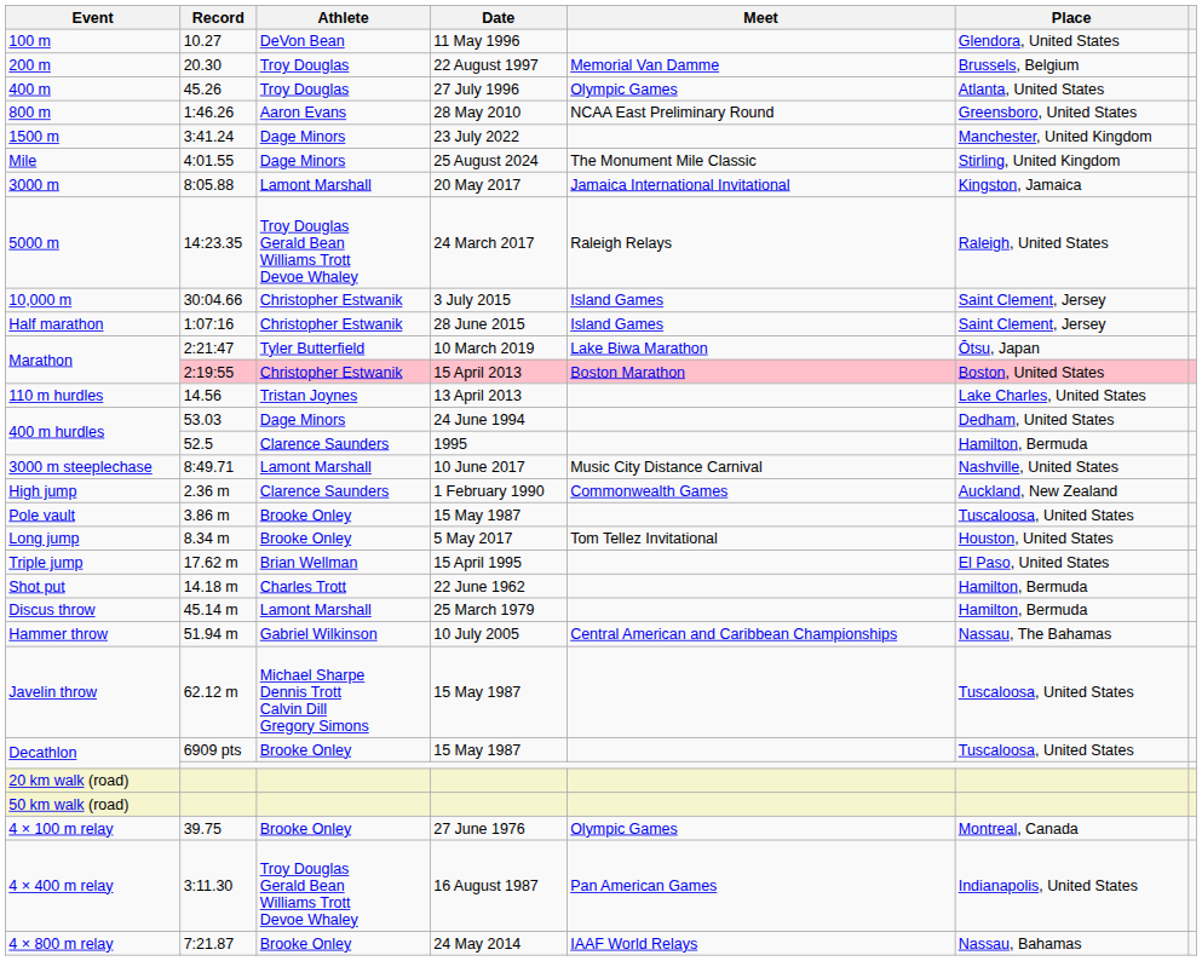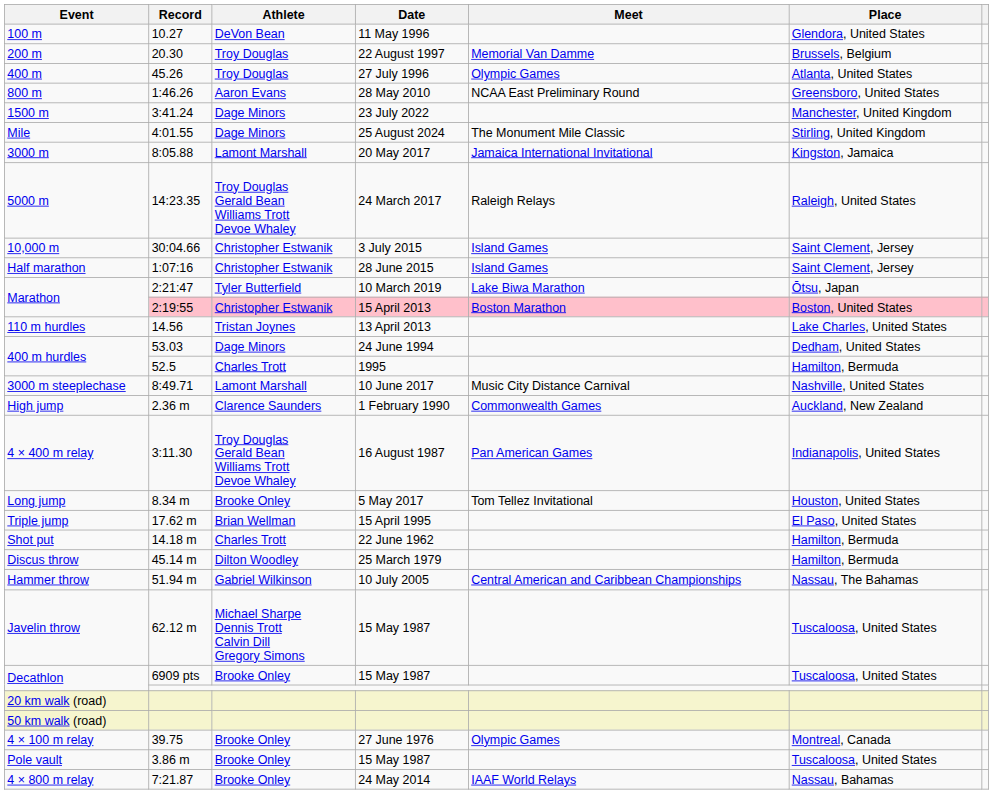 <table class="wikitable" style="font-size:95%; width: 95%;">
 <tr>
 <th>Event</th>
 <th>Record</th>
 <th>Athlete</th>
 <th>Date</th>
 <th>Meet</th>
 <th>Place</th>
 <th></th>
 </tr>
 <tr>
 <td><a href='#'>100 m</a></td>
 <td>10.27 </td>
 <td><a href='#'>DeVon Bean</a></td>
 <td>11 May 1996</td>
 <td></td>
 <td><a href='#'>Glendora</a>, United States</td>
 <td></td>
 </tr>
 <tr>
 <td><a href='#'>200 m</a></td>
 <td>20.30 </td>
 <td><a href='#'>Troy Douglas</a></td>
 <td>22 August 1997</td>
 <td><a href='#'>Memorial Van Damme</a></td>
 <td><a href='#'>Brussels</a>, Belgium</td>
 <td></td>
 </tr>
 <tr>
 <td><a href='#'>400 m</a></td>
 <td>45.26</td>
 <td><a href='#'>Troy Douglas</a></td>
 <td>27 July 1996</td>
 <td><a href='#'>Olympic Games</a></td>
 <td><a href='#'>Atlanta</a>, United States</td>
 <td></td>
 </tr>
 <tr>
 <td><a href='#'>800 m</a></td>
 <td>1:46.26</td>
 <td><a href='#'>Aaron Evans</a></td>
 <td>28 May 2010</td>
 <td>NCAA East Preliminary Round</td>
 <td><a href='#'>Greensboro</a>, United States</td>
 <td></td>
 </tr>
 <tr>
 <td><a href='#'>1500 m</a></td>
 <td>3:41.24</td>
 <td><a href='#'>Dage Minors</a></td>
 <td>23 July 2022</td>
 <td></td>
 <td><a href='#'>Manchester</a>, United Kingdom</td>
 <td></td>
 </tr>
 <tr>
 <td><a href='#'>Mile</a></td>
 <td>4:01.55</td>
 <td><a href='#'>Dage Minors</a></td>
 <td>25 August 2024</td>
 <td>The Monument Mile Classic</td>
 <td><a href='#'>Stirling</a>, United Kingdom</td>
 <td></td>
 </tr>
 <tr>
 <td><a href='#'>3000 m</a></td>
 <td>8:05.88</td>
 <td><a href='#'>Lamont Marshall</a></td>
 <td>20 May 2017</td>
 <td><a href='#'>Jamaica International Invitational</a></td>
 <td><a href='#'>Kingston</a>, Jamaica</td>
 <td></td>
 </tr>
 <tr>
 <td><a href='#'>5000 m</a></td>
 <td>14:23.35</td>
 <td><br><a href='#'>Troy Douglas</a><br><a href='#'>Gerald Bean</a><br><a href='#'>Williams Trott</a><br><a href='#'>Devoe Whaley</a></td>
 <td>24 March 2017</td>
 <td>Raleigh Relays</td>
 <td><a href='#'>Raleigh</a>, United States</td>
 <td></td>
 </tr>
 <tr>
 <td><a href='#'>10,000 m</a></td>
 <td>30:04.66</td>
 <td><a href='#'>Christopher Estwanik</a></td>
 <td>3 July 2015</td>
 <td><a href='#'>Island Games</a></td>
 <td><a href='#'>Saint Clement</a>, Jersey</td>
 <td></td>
 </tr>
 <tr>
 <td><a href='#'>Half marathon</a></td>
 <td>1:07:16</td>
 <td><a href='#'>Christopher Estwanik</a></td>
 <td>28 June 2015</td>
 <td><a href='#'>Island Games</a></td>
 <td><a href='#'>Saint Clement</a>, Jersey</td>
 <td></td>
 </tr>
 <tr>
 <td rowspan=2><a href='#'>Marathon</a></td>
 <td>2:21:47</td>
 <td><a href='#'>Tyler Butterfield</a></td>
 <td>10 March 2019</td>
 <td><a href='#'>Lake Biwa Marathon</a></td>
 <td><a href='#'>Ōtsu</a>, Japan</td>
 <td></td>
 </tr>
 <tr style="background:pink">
 <td>2:19:55</td>
 <td><a href='#'>Christopher Estwanik</a></td>
 <td>15 April 2013</td>
 <td><a href='#'>Boston Marathon</a></td>
 <td><a href='#'>Boston</a>, United States</td>
 <td></td>
 </tr>
 <tr>
 <td><a href='#'>110 m hurdles</a></td>
 <td>14.56 </td>
 <td><a href='#'>Tristan Joynes</a></td>
 <td>13 April 2013</td>
 <td></td>
 <td><a href='#'>Lake Charles</a>, United States</td>
 <td></td>
 </tr>
 <tr>
 <td rowspan=2><a href='#'>400 m hurdles</a></td>
 <td>53.03</td>
 <td><a href='#'>Dage Minors</a></td>
 <td>24 June 1994</td>
 <td></td>
 <td><a href='#'>Dedham</a>, United States</td>
 <td></td>
 </tr>
 <tr>
 <td>52.5  </td>
-<td><a href='#'>Clarence Saunders</a></td>
+<td><a href='#'>Charles Trott</a></td>
 <td>1995</td>
 <td></td>
 <td><a href='#'>Hamilton</a>, Bermuda</td>
 <td></td>
 </tr>
 <tr>
 <td><a href='#'>3000 m steeplechase</a></td>
 <td>8:49.71</td>
 <td><a href='#'>Lamont Marshall</a></td>
 <td>10 June 2017</td>
 <td>Music City Distance Carnival</td>
 <td><a href='#'>Nashville</a>, United States</td>
 <td></td>
 </tr>
 <tr>
 <td><a href='#'>High jump</a></td>
 <td>2.36 m</td>
 <td><a href='#'>Clarence Saunders</a></td>
 <td>1 February 1990</td>
 <td><a href='#'>Commonwealth Games</a></td>
 <td><a href='#'>Auckland</a>, New Zealand</td>
 <td></td>
 </tr>
 <tr>
-<td><a href='#'>Pole vault</a></td>
-<td>3.86 m</td>
-<td><a href='#'>Brooke Onley</a></td>
-<td>15 May 1987</td>
-<td></td>
-<td><a href='#'>Tuscaloosa</a>, United States</td>
+<td><a href='#'>4 × 400 m relay</a></td>
+<td>3:11.30</td>
+<td><br><a href='#'>Troy Douglas</a><br><a href='#'>Gerald Bean</a><br><a href='#'>Williams Trott</a><br><a href='#'>Devoe Whaley</a></td>
+<td>16 August 1987</td>
+<td><a href='#'>Pan American Games</a></td>
+<td><a href='#'>Indianapolis</a>, United States</td>
 <td></td>
 </tr>
 <tr>
 <td><a href='#'>Long jump</a></td>
 <td>8.34 m </td>
 <td><a href='#'>Brooke Onley</a></td>
 <td>5 May 2017</td>
 <td>Tom Tellez Invitational</td>
 <td><a href='#'>Houston</a>, United States</td>
 <td></td>
 </tr>
 <tr>
 <td><a href='#'>Triple jump</a></td>
 <td>17.62 m </td>
 <td><a href='#'>Brian Wellman</a></td>
 <td>15 April 1995</td>
 <td></td>
 <td><a href='#'>El Paso</a>, United States</td>
 <td></td>
 </tr>
 <tr>
 <td><a href='#'>Shot put</a></td>
 <td>14.18 m</td>
 <td><a href='#'>Charles Trott</a></td>
 <td>22 June 1962</td>
 <td></td>
 <td><a href='#'>Hamilton</a>, Bermuda</td>
 <td></td>
 </tr>
 <tr>
 <td><a href='#'>Discus throw</a></td>
 <td>45.14 m</td>
-<td><a href='#'>Lamont Marshall</a></td>
+<td><a href='#'>Dilton Woodley</a></td>
 <td>25 March 1979</td>
 <td></td>
 <td><a href='#'>Hamilton</a>, Bermuda</td>
 <td></td>
 </tr>
 <tr>
 <td><a href='#'>Hammer throw</a></td>
 <td>51.94 m</td>
 <td><a href='#'>Gabriel Wilkinson</a></td>
 <td>10 July 2005</td>
 <td><a href='#'>Central American and Caribbean Championships</a></td>
 <td><a href='#'>Nassau</a>, The Bahamas</td>
 <td></td>
 </tr>
 <tr>
 <td><a href='#'>Javelin throw</a></td>
 <td>62.12 m</td>
 <td><br><a href='#'>Michael Sharpe</a><br><a href='#'>Dennis Trott</a><br><a href='#'>Calvin Dill</a><br><a href='#'>Gregory Simons</a></td>
 <td>15 May 1987</td>
 <td></td>
 <td><a href='#'>Tuscaloosa</a>, United States</td>
 <td></td>
 </tr>
 <tr>
 <td rowspan=2><a href='#'>Decathlon</a></td>
 <td>6909 pts</td>
 <td><a href='#'>Brooke Onley</a></td>
 <td>15 May 1987</td>
 <td></td>
 <td><a href='#'>Tuscaloosa</a>, United States</td>
 <td></td>
 </tr>
 <tr>
 <td colspan=5></td>
 <td></td>
 </tr>
 <tr style="background:#f6F5CE;">
 <td><a href='#'>20 km walk</a> (road)</td>
 <td></td>
 <td></td>
 <td></td>
 <td></td>
 <td></td>
 <td></td>
 </tr>
 <tr style="background:#f6F5CE;">
 <td><a href='#'>50 km walk</a> (road)</td>
 <td></td>
 <td></td>
 <td></td>
 <td></td>
 <td></td>
 <td></td>
 </tr>
 <tr>
 <td><a href='#'>4 × 100 m relay</a></td>
 <td>39.75</td>
 <td><a href='#'>Brooke Onley</a></td>
 <td>27 June 1976</td>
 <td><a href='#'>Olympic Games</a></td>
 <td><a href='#'>Montreal</a>, Canada</td>
 <td></td>
 </tr>
 <tr>
-<td><a href='#'>4 × 400 m relay</a></td>
-<td>3:11.30</td>
-<td><br><a href='#'>Troy Douglas</a><br><a href='#'>Gerald Bean</a><br><a href='#'>Williams Trott</a><br><a href='#'>Devoe Whaley</a></td>
-<td>16 August 1987</td>
-<td><a href='#'>Pan American Games</a></td>
-<td><a href='#'>Indianapolis</a>, United States</td>
+<td><a href='#'>Pole vault</a></td>
+<td>3.86 m</td>
+<td><a href='#'>Brooke Onley</a></td>
+<td>15 May 1987</td>
+<td></td>
+<td><a href='#'>Tuscaloosa</a>, United States</td>
 <td></td>
 </tr>
 <tr>
 <td><a href='#'>4 × 800 m relay</a></td>
 <td>7:21.87</td>
 <td><a href='#'>Brooke Onley</a></td>
 <td>24 May 2014</td>
 <td><a href='#'>IAAF World Relays</a></td>
 <td><a href='#'>Nassau</a>, Bahamas</td>
 <td></td>
 </tr>
 </table>
